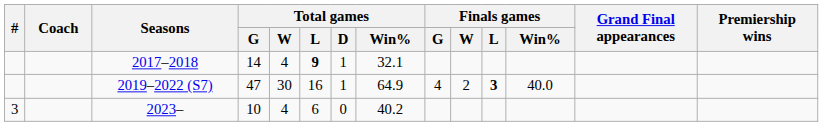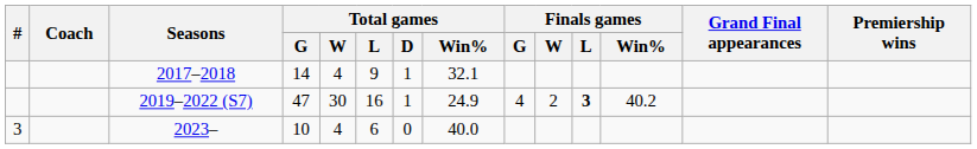 <table class="wikitable sortable" style="text-align:center" width="70%">
 <tr>
 <th rowspan=2>#</th>
 <th rowspan=2>Coach</th>
 <th rowspan=2>Seasons</th>
 <th colspan=5>Total games</th>
 <th colspan=4>Finals games</th>
 <th rowspan=2><a href='#'>Grand Final</a><br> appearances</th>
 <th rowspan=2>Premiership<br>wins</th>
 </tr>
 <tr>
 <th>G</th>
 <th>W</th>
 <th>L</th>
 <th>D</th>
 <th>Win%</th>
 <th>G</th>
 <th>W</th>
 <th>L</th>
 <th>Win%</th>
 </tr>
 <tr>
 <td align="center"></td>
 <td align="left"></td>
 <td><a href='#'>2017</a>–<a href='#'>2018</a></td>
 <td>14</td>
 <td>4</td>
-<td><strong>9</strong></td>
+<td>9</td>
 <td>1</td>
 <td>32.1</td>
 <td></td>
 <td></td>
 <td></td>
 <td></td>
 <td></td>
 <td></td>
 </tr>
 <tr>
 <td align="center"></td>
 <td align="left"></td>
 <td><a href='#'>2019</a>–<a href='#'>2022 (S7)</a></td>
 <td>47</td>
 <td>30</td>
 <td>16</td>
 <td>1</td>
-<td>64.9</td>
+<td>24.9</td>
 <td>4</td>
 <td>2</td>
 <td><strong>3</strong></td>
-<td>40.0</td>
+<td>40.2</td>
 <td></td>
 <td></td>
 </tr>
 <tr>
 <td>3</td>
 <td align="left"></td>
 <td><a href='#'>2023</a>–</td>
 <td>10</td>
 <td>4</td>
 <td>6</td>
 <td>0</td>
-<td>40.2</td>
+<td>40.0</td>
 <td></td>
 <td></td>
 <td></td>
 <td></td>
 <td></td>
 <td></td>
 </tr>
 </table>
